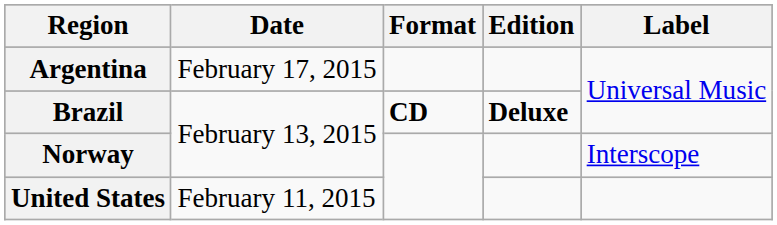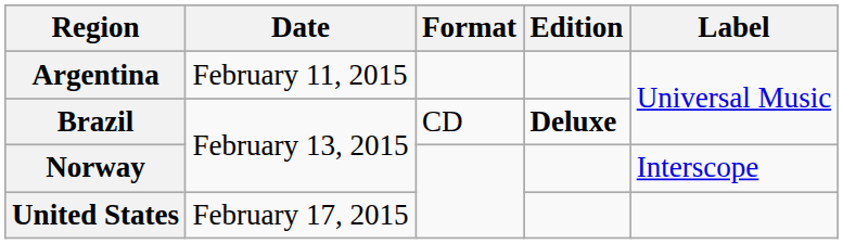 <table class="wikitable sortable plainrowheaders">
 <tr>
 <th scope="col">Region</th>
 <th scope="col">Date</th>
 <th scope="col">Format</th>
 <th scope="col">Edition</th>
 <th scope="col">Label</th>
 </tr>
 <tr>
 <th scope="row">Argentina</th>
-<td>February 17, 2015</td>
+<td>February 11, 2015</td>
 <td></td>
 <td></td>
 <td rowspan="2"><a href='#'>Universal Music</a></td>
 </tr>
 <tr>
 <th scope="row">Brazil</th>
 <td rowspan="2">February 13, 2015</td>
-<td><strong>CD</strong></td>
+<td>CD</td>
 <td><strong>Deluxe</strong></td>
 </tr>
 <tr>
 <th scope="row">Norway</th>
 <td rowspan="2"></td>
 <td></td>
 <td><a href='#'>Interscope</a></td>
 </tr>
 <tr>
 <th scope="row">United States</th>
-<td>February 11, 2015</td>
+<td>February 17, 2015</td>
 <td></td>
 <td></td>
 </tr>
 </table>
